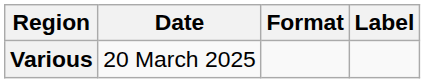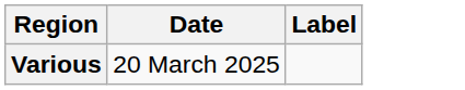 <table class="wikitable plainrowheaders">
 <tr>
 <th scope="col">Region</th>
 <th scope="col">Date</th>
-<th scope="col">Format</th>
 <th scope="col">Label</th>
 </tr>
 <tr>
 <th scope="row">Various</th>
 <td>20 March 2025</td>
 <td></td>
-<td></td>
 </tr>
 </table>
